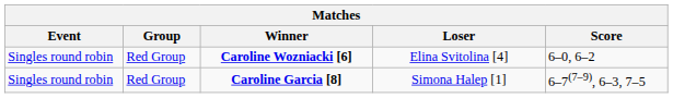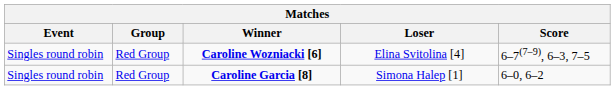 <table class="wikitable collapsible uncollapsed" style="margin:1em auto;">
 <tr>
 <th colspan=6>Matches</th>
 </tr>
 <tr>
 <th style="width:135px;">Event</th>
 <th style="width:85px;">Group</th>
 <th style="width:200px;">Winner</th>
 <th style="width:200px;">Loser</th>
 <th style="width:140px;">Score</th>
 </tr>
 <tr align=left>
 <td><a href='#'>Singles round robin</a></td>
 <td><a href='#'>Red Group</a></td>
 <td align=center> <strong><a href='#'>Caroline Wozniacki</a> [6]</strong></td>
 <td align=center> <a href='#'>Elina Svitolina</a> [4]</td>
-<td>6–0, 6–2</td>
+<td>6–7<sup>(7–9)</sup>, 6–3, 7–5</td>
 </tr>
 <tr align=left>
 <td><a href='#'>Singles round robin</a></td>
 <td><a href='#'>Red Group</a></td>
 <td align=center> <strong><a href='#'>Caroline Garcia</a> [8]</strong></td>
 <td align=center> <a href='#'>Simona Halep</a> [1]</td>
-<td>6–7<sup>(7–9)</sup>, 6–3, 7–5</td>
+<td>6–0, 6–2</td>
 </tr>
 </table>
